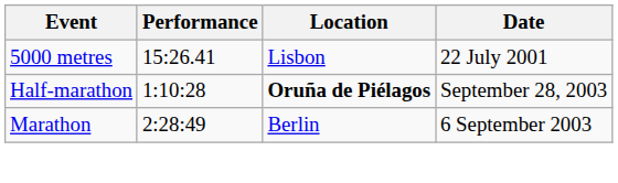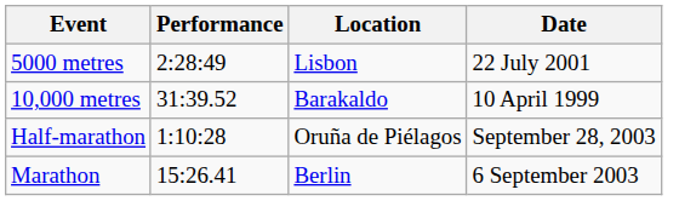 <table class="wikitable" style="font-size:90%">
 <tr>
 <th>Event</th>
 <th>Performance</th>
 <th>Location</th>
 <th>Date</th>
 </tr>
 <tr>
 <td><a href='#'>5000 metres</a></td>
-<td>15:26.41</td>
+<td>2:28:49</td>
 <td><a href='#'>Lisbon</a></td>
 <td>22 July 2001</td>
 </tr>
 <tr>
+<td><a href='#'>10,000 metres</a></td>
+<td>31:39.52</td>
+<td><a href='#'>Barakaldo</a></td>
+<td>10 April 1999</td>
+</tr>
+<tr>
 <td><a href='#'>Half-marathon</a></td>
 <td>1:10:28</td>
-<td><strong>Oruña de Piélagos</strong></td>
+<td>Oruña de Piélagos</td>
 <td>September 28, 2003</td>
 </tr>
 <tr>
 <td><a href='#'>Marathon</a></td>
-<td>2:28:49</td>
+<td>15:26.41</td>
 <td><a href='#'>Berlin</a></td>
 <td>6 September 2003</td>
 </tr>
 </table>
